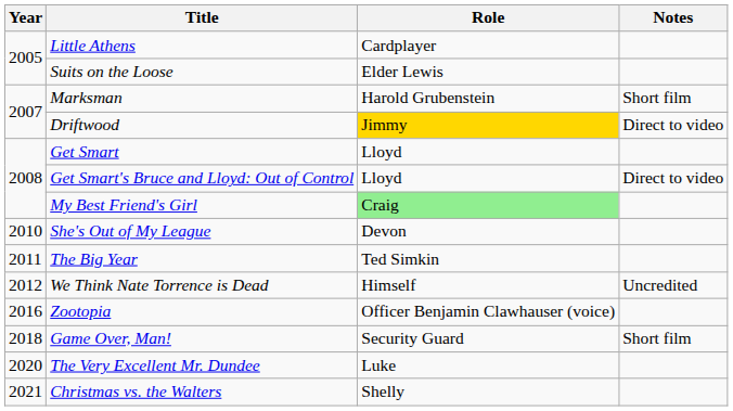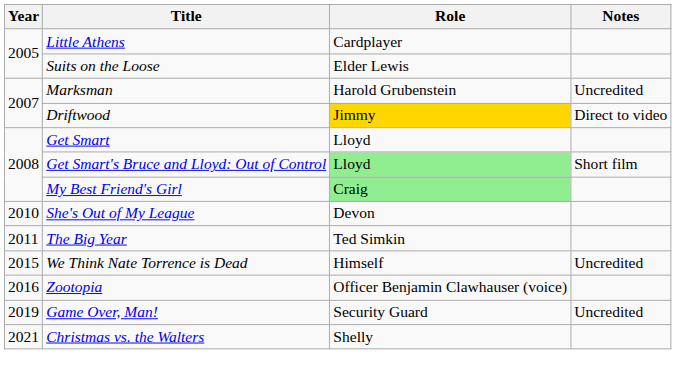 <table class="wikitable sortable">
 <tr>
 <th>Year</th>
 <th>Title</th>
 <th>Role</th>
 <th class="unsortable">Notes</th>
 </tr>
 <tr>
 <td rowspan="2">2005</td>
 <td><em><a href='#'>Little Athens</a></em></td>
 <td>Cardplayer</td>
 <td></td>
 </tr>
 <tr>
 <td><em>Suits on the Loose</em></td>
 <td>Elder Lewis</td>
 <td></td>
 </tr>
 <tr>
 <td rowspan="2">2007</td>
 <td><em>Marksman</em></td>
 <td>Harold Grubenstein</td>
-<td>Short film</td>
+<td>Uncredited</td>
 </tr>
 <tr>
 <td><em>Driftwood</em></td>
 <td style="background: gold;">Jimmy</td>
 <td>Direct to video</td>
 </tr>
 <tr>
 <td rowspan="3">2008</td>
 <td><em><a href='#'>Get Smart</a></em></td>
 <td>Lloyd</td>
 <td></td>
 </tr>
 <tr>
 <td><em><a href='#'>Get Smart's Bruce and Lloyd: Out of Control</a></em></td>
-<td>Lloyd</td>
-<td>Direct to video</td>
+<td style="background: lightgreen;">Lloyd</td>
+<td>Short film</td>
 </tr>
 <tr>
 <td><a href='#'><em>My Best Friend's Girl</em></a></td>
 <td style="background: lightgreen;">Craig</td>
 <td></td>
 </tr>
 <tr>
 <td>2010</td>
 <td><em><a href='#'>She's Out of My League</a></em></td>
 <td>Devon</td>
 <td></td>
 </tr>
 <tr>
 <td>2011</td>
 <td><em><a href='#'>The Big Year</a></em></td>
 <td>Ted Simkin</td>
 <td></td>
 </tr>
 <tr>
-<td>2012</td>
+<td>2015</td>
 <td><em>We Think Nate Torrence is Dead</em></td>
 <td>Himself</td>
 <td>Uncredited</td>
 </tr>
 <tr>
 <td>2016</td>
 <td><em><a href='#'>Zootopia</a></em></td>
 <td>Officer Benjamin Clawhauser (voice)</td>
 <td></td>
 </tr>
 <tr>
-<td>2018</td>
+<td>2019</td>
 <td><em><a href='#'>Game Over, Man!</a></em></td>
 <td>Security Guard</td>
-<td>Short film</td>
-</tr>
-<tr>
-<td>2020</td>
-<td><em><a href='#'>The Very Excellent Mr. Dundee</a></em></td>
-<td>Luke</td>
-<td></td>
+<td>Uncredited</td>
 </tr>
 <tr>
 <td>2021</td>
 <td><em><a href='#'>Christmas vs. the Walters</a></em></td>
 <td>Shelly</td>
 <td></td>
 </tr>
 </table>
